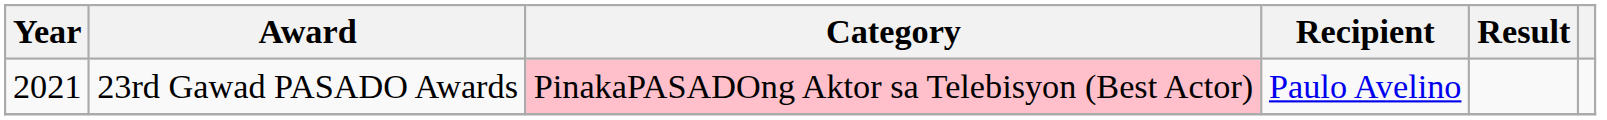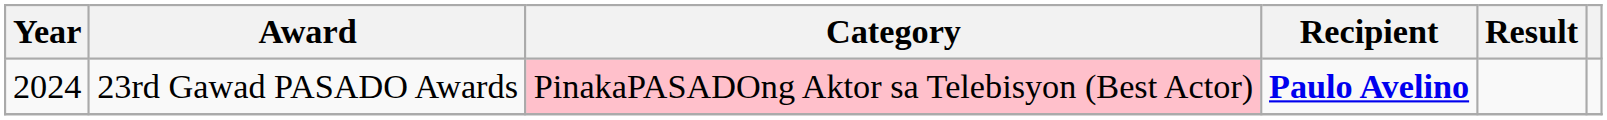 <table class="wikitable sortable">
 <tr>
 <th>Year</th>
 <th>Award</th>
 <th>Category</th>
 <th>Recipient</th>
 <th>Result</th>
 <th scope="col" class="unsortable"></th>
 </tr>
 <tr>
-<td rowspan="1">2021</td>
+<td rowspan="1">2024</td>
 <td>23rd Gawad PASADO Awards</td>
 <td style="background: pink;">PinakaPASADOng Aktor sa Telebisyon (Best Actor)</td>
-<td><a href='#'>Paulo Avelino</a></td>
+<td><strong><a href='#'>Paulo Avelino</a></strong></td>
 <td></td>
 <td></td>
 </tr>
 <tr>
 </tr>
 </table>
